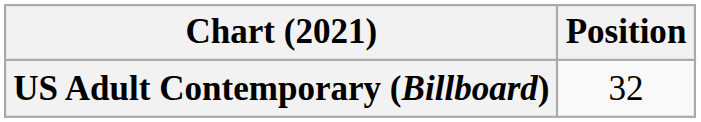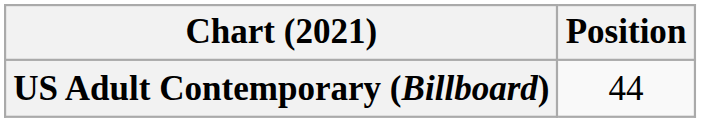 <table class="wikitable plainrowheaders" style="text-align:center">
 <tr>
 <th scope="col">Chart (2021)</th>
 <th scope="col">Position</th>
 </tr>
 <tr>
 <th scope="row">US Adult Contemporary (<em>Billboard</em>)</th>
-<td>32</td>
+<td>44</td>
 </tr>
 </table>
